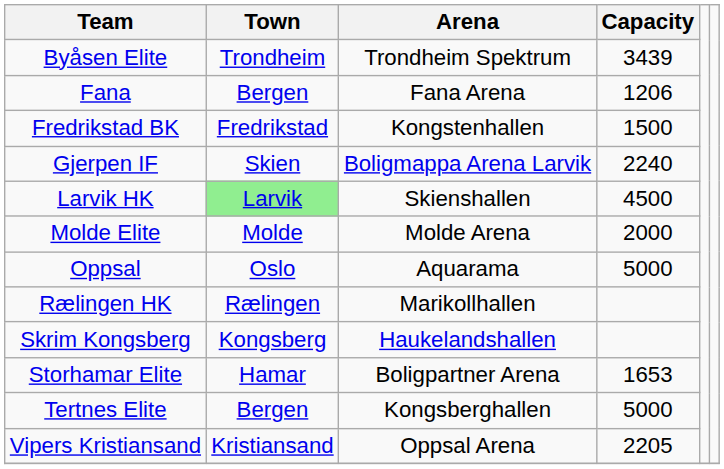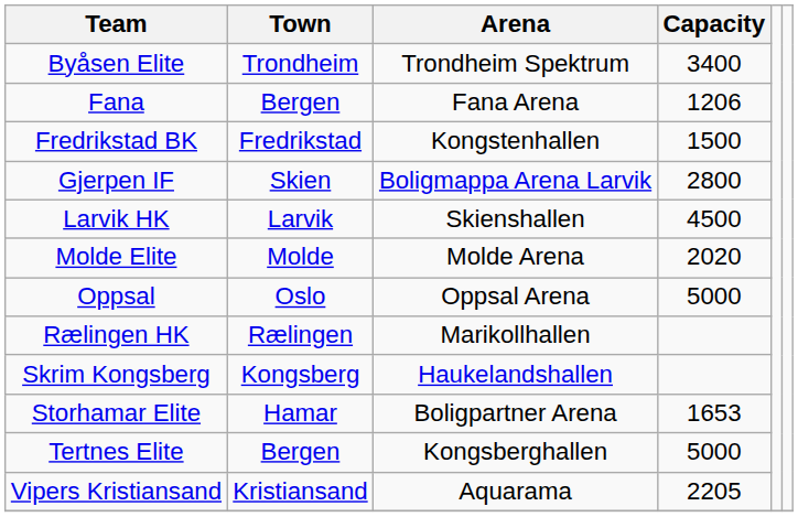 <table class="wikitable" style="text-align: center;">
 <tr>
 <th valign=center>Team</th>
 <th>Town</th>
 <th>Arena</th>
 <th>Capacity</th>
 <td rowspan=13></td>
 <td rowspan=13></td>
 </tr>
 <tr>
 <td><a href='#'>Byåsen Elite</a></td>
 <td><a href='#'>Trondheim</a></td>
 <td>Trondheim Spektrum</td>
-<td align=center>3439</td>
+<td align=center>3400</td>
 </tr>
 <tr>
 <td><a href='#'>Fana</a></td>
 <td><a href='#'>Bergen</a></td>
 <td>Fana Arena</td>
 <td align=center>1206</td>
 </tr>
 <tr>
 <td><a href='#'>Fredrikstad BK</a></td>
 <td><a href='#'>Fredrikstad</a></td>
 <td>Kongstenhallen</td>
 <td align=center>1500</td>
 </tr>
 <tr>
 <td><a href='#'>Gjerpen IF</a></td>
 <td><a href='#'>Skien</a></td>
 <td><a href='#'>Boligmappa Arena Larvik</a></td>
-<td align=center>2240</td>
+<td align=center>2800</td>
 </tr>
 <tr>
 <td><a href='#'>Larvik HK</a></td>
-<td style="background: lightgreen;"><a href='#'>Larvik</a></td>
+<td><a href='#'>Larvik</a></td>
 <td>Skienshallen</td>
 <td align=center>4500</td>
 </tr>
 <tr>
 <td><a href='#'>Molde Elite</a></td>
 <td><a href='#'>Molde</a></td>
 <td>Molde Arena</td>
-<td align=center>2000</td>
+<td align=center>2020</td>
 </tr>
 <tr>
 <td><a href='#'>Oppsal</a></td>
 <td><a href='#'>Oslo</a></td>
-<td>Aquarama</td>
+<td>Oppsal Arena</td>
 <td align=center>5000</td>
 </tr>
 <tr>
 <td><a href='#'>Rælingen HK</a></td>
 <td><a href='#'>Rælingen</a></td>
 <td>Marikollhallen</td>
 <td align=center></td>
 </tr>
 <tr>
 <td><a href='#'>Skrim Kongsberg</a></td>
 <td><a href='#'>Kongsberg</a></td>
 <td><a href='#'>Haukelandshallen</a></td>
 <td align=center></td>
 </tr>
 <tr>
 <td><a href='#'>Storhamar Elite</a></td>
 <td><a href='#'>Hamar</a></td>
 <td>Boligpartner Arena</td>
 <td align=center>1653</td>
 </tr>
 <tr>
 <td><a href='#'>Tertnes Elite</a></td>
 <td><a href='#'>Bergen</a></td>
 <td>Kongsberghallen</td>
 <td align=center>5000</td>
 </tr>
 <tr>
 <td><a href='#'>Vipers Kristiansand</a></td>
 <td><a href='#'>Kristiansand</a></td>
-<td>Oppsal Arena</td>
+<td>Aquarama</td>
 <td align=center>2205</td>
 </tr>
 <tr>
 </tr>
 </table>
